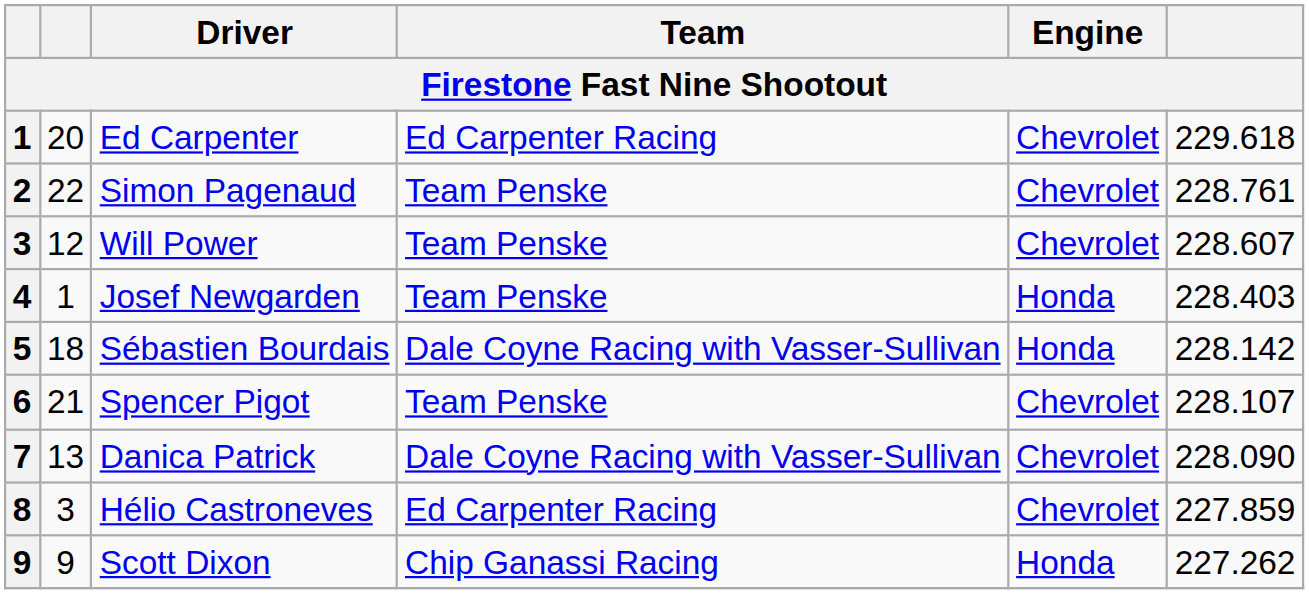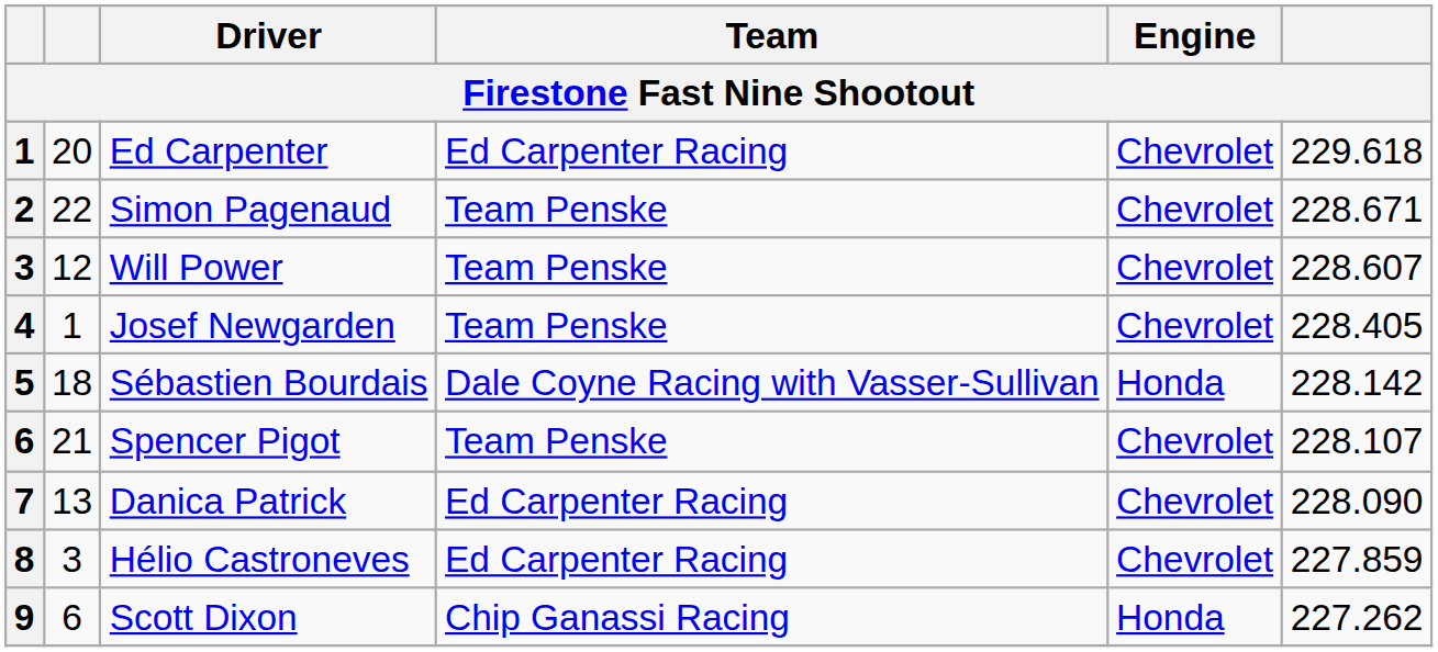 <table class="wikitable" style="font-size:95%;">
 <tr>
 <th></th>
 <th></th>
 <th>Driver</th>
 <th>Team</th>
 <th>Engine</th>
 <th></th>
 </tr>
 <tr>
 <th scope="row" colspan=6><a href='#'>Firestone</a> Fast Nine Shootout</th>
 </tr>
 <tr>
 <th scope="row">1</th>
 <td style="text-align:center;">20</td>
 <td align="left"> <a href='#'>Ed Carpenter</a></td>
 <td><a href='#'>Ed Carpenter Racing</a></td>
 <td><a href='#'>Chevrolet</a></td>
 <td>229.618</td>
 </tr>
 <tr>
 <th scope="row">2</th>
 <td style="text-align:center;">22</td>
 <td align="left"> <a href='#'>Simon Pagenaud</a></td>
 <td><a href='#'>Team Penske</a></td>
 <td><a href='#'>Chevrolet</a></td>
-<td>228.761</td>
+<td>228.671</td>
 </tr>
 <tr>
 <th scope="row">3</th>
 <td style="text-align:center;">12</td>
 <td align="left"> <a href='#'>Will Power</a></td>
 <td><a href='#'>Team Penske</a></td>
 <td><a href='#'>Chevrolet</a></td>
 <td>228.607</td>
 </tr>
 <tr>
 <th scope="row">4</th>
 <td style="text-align:center;">1</td>
 <td align="left"> <a href='#'>Josef Newgarden</a></td>
 <td><a href='#'>Team Penske</a></td>
-<td><a href='#'>Honda</a></td>
-<td>228.403</td>
+<td><a href='#'>Chevrolet</a></td>
+<td>228.405</td>
 </tr>
 <tr>
 <th scope="row">5</th>
 <td style="text-align:center;">18</td>
 <td align="left"> <a href='#'>Sébastien Bourdais</a></td>
 <td><a href='#'>Dale Coyne Racing with Vasser-Sullivan</a></td>
 <td><a href='#'>Honda</a></td>
 <td>228.142</td>
 </tr>
 <tr>
 <th scope="row">6</th>
 <td style="text-align:center;">21</td>
 <td align="left"> <a href='#'>Spencer Pigot</a></td>
 <td><a href='#'>Team Penske</a></td>
 <td><a href='#'>Chevrolet</a></td>
 <td>228.107</td>
 </tr>
 <tr>
 <th scope="row">7</th>
 <td style="text-align:center;">13</td>
 <td align="left"> <a href='#'>Danica Patrick</a></td>
-<td><a href='#'>Dale Coyne Racing with Vasser-Sullivan</a></td>
+<td><a href='#'>Ed Carpenter Racing</a></td>
 <td><a href='#'>Chevrolet</a></td>
 <td>228.090</td>
 </tr>
 <tr>
 <th scope="row">8</th>
 <td style="text-align:center;">3</td>
 <td align="left"> <a href='#'>Hélio Castroneves</a></td>
 <td><a href='#'>Ed Carpenter Racing</a></td>
 <td><a href='#'>Chevrolet</a></td>
 <td>227.859</td>
 </tr>
 <tr>
 <th scope="row">9</th>
-<td style="text-align:center;">9</td>
+<td style="text-align:center;">6</td>
 <td align="left"> <a href='#'>Scott Dixon</a></td>
 <td><a href='#'>Chip Ganassi Racing</a></td>
 <td><a href='#'>Honda</a></td>
 <td>227.262</td>
 </tr>
 <tr>
 </tr>
 </table>
